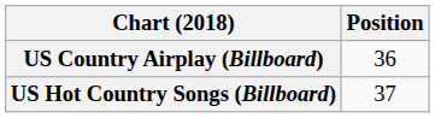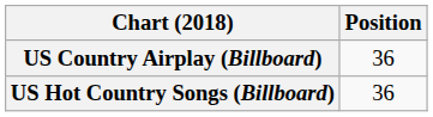 <table class="wikitable sortable plainrowheaders" style="text-align:center">
 <tr>
 <th scope="col">Chart (2018)</th>
 <th scope="col">Position</th>
 </tr>
 <tr>
 <th scope="row">US Country Airplay (<em>Billboard</em>)</th>
 <td>36</td>
 </tr>
 <tr>
 <th scope="row">US Hot Country Songs (<em>Billboard</em>)</th>
-<td>37</td>
+<td>36</td>
 </tr>
 </table>
